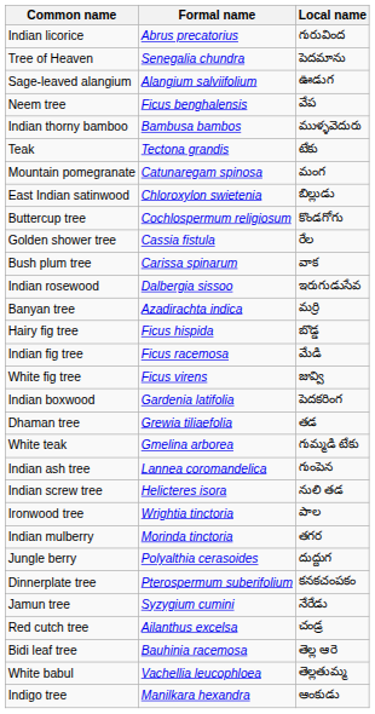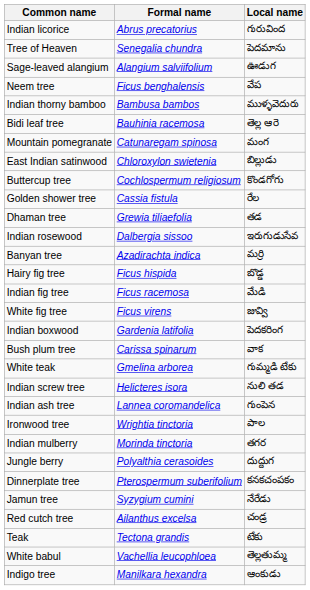 <table class="wikitable" border=3>
 <tr>
 <th>Common name</th>
 <th>Formal name</th>
 <th>Local name</th>
 </tr>
 <tr>
 <td>Indian licorice</td>
 <td><em><a href='#'>Abrus precatorius</a></em></td>
 <td>గురువింద</td>
 </tr>
 <tr>
 <td>Tree of Heaven</td>
 <td><em><a href='#'>Senegalia chundra</a></em></td>
 <td>పెదమాను</td>
 </tr>
 <tr>
 <td>Sage-leaved alangium</td>
 <td><em><a href='#'>Alangium salviifolium</a></em></td>
 <td>ఊడుగ</td>
 </tr>
 <tr>
 <td>Neem tree</td>
 <td><em><a href='#'>Ficus benghalensis</a></em></td>
 <td>వేప</td>
 </tr>
 <tr>
 <td>Indian thorny bamboo</td>
 <td><em><a href='#'>Bambusa bambos</a></em></td>
 <td>ముళ్ళవెదురు</td>
 </tr>
 <tr>
-<td>Teak</td>
-<td><em><a href='#'>Tectona grandis</a></em></td>
-<td>టేకు</td>
+<td>Bidi leaf tree</td>
+<td><em><a href='#'>Bauhinia racemosa</a></em></td>
+<td>తెల్ల ఆరె</td>
 </tr>
 <tr>
 <td>Mountain pomegranate</td>
 <td><em><a href='#'>Catunaregam spinosa</a></em></td>
 <td>మంగ</td>
 </tr>
 <tr>
 <td>East Indian satinwood</td>
 <td><em><a href='#'>Chloroxylon swietenia</a></em></td>
 <td>బిల్లుడు</td>
 </tr>
 <tr>
 <td>Buttercup tree</td>
 <td><em><a href='#'>Cochlospermum religiosum</a></em></td>
 <td>కొండగోగు</td>
 </tr>
 <tr>
 <td>Golden shower tree</td>
 <td><em><a href='#'>Cassia fistula</a></em></td>
 <td>రేల</td>
 </tr>
 <tr>
-<td>Bush plum tree</td>
-<td><em><a href='#'>Carissa spinarum</a></em></td>
-<td>వాక</td>
+<td>Dhaman tree</td>
+<td><em><a href='#'>Grewia tiliaefolia</a></em></td>
+<td>తడ</td>
 </tr>
 <tr>
 <td>Indian rosewood</td>
 <td><em><a href='#'>Dalbergia sissoo</a></em></td>
 <td>ఇరుగుడుసేవ</td>
 </tr>
 <tr>
 <td>Banyan tree</td>
 <td><em><a href='#'>Azadirachta indica</a></em></td>
 <td>మర్రి</td>
 </tr>
 <tr>
 <td>Hairy fig tree</td>
 <td><em><a href='#'>Ficus hispida</a></em></td>
 <td>బొడ్డ</td>
 </tr>
 <tr>
 <td>Indian fig tree</td>
 <td><em><a href='#'>Ficus racemosa</a></em></td>
 <td>మేడి</td>
 </tr>
 <tr>
 <td>White fig tree</td>
 <td><em><a href='#'>Ficus virens</a></em></td>
 <td>జువ్వి</td>
 </tr>
 <tr>
 <td>Indian boxwood</td>
 <td><em><a href='#'>Gardenia latifolia</a></em></td>
 <td>పెదకరింగ</td>
 </tr>
 <tr>
-<td>Dhaman tree</td>
-<td><em><a href='#'>Grewia tiliaefolia</a></em></td>
-<td>తడ</td>
+<td>Bush plum tree</td>
+<td><em><a href='#'>Carissa spinarum</a></em></td>
+<td>వాక</td>
 </tr>
 <tr>
 <td>White teak</td>
 <td><em><a href='#'>Gmelina arborea</a></em></td>
 <td>గుమ్మడి టేకు</td>
 </tr>
 <tr>
+<td>Indian screw tree</td>
+<td><em><a href='#'>Helicteres isora</a></em></td>
+<td>నులి తడ</td>
+</tr>
+<tr>
 <td>Indian ash tree</td>
 <td><em><a href='#'>Lannea coromandelica</a></em></td>
 <td>గుంపెన</td>
-</tr>
-<tr>
-<td>Indian screw tree</td>
-<td><em><a href='#'>Helicteres isora</a></em></td>
-<td>నులి తడ</td>
 </tr>
 <tr>
 <td>Ironwood tree</td>
 <td><em><a href='#'>Wrightia tinctoria</a></em></td>
 <td>పాల</td>
 </tr>
 <tr>
 <td>Indian mulberry</td>
 <td><em><a href='#'>Morinda tinctoria</a></em></td>
 <td>తగర</td>
 </tr>
 <tr>
 <td>Jungle berry</td>
 <td><em><a href='#'>Polyalthia cerasoides</a></em></td>
 <td>దుద్దుగ</td>
 </tr>
 <tr>
 <td>Dinnerplate tree</td>
 <td><em><a href='#'>Pterospermum suberifolium</a></em></td>
 <td>కనకచంపకం</td>
 </tr>
 <tr>
 <td>Jamun tree</td>
 <td><em><a href='#'>Syzygium cumini</a></em></td>
 <td>నేరేడు</td>
 </tr>
 <tr>
 <td>Red cutch tree</td>
 <td><em><a href='#'>Ailanthus excelsa</a></em></td>
 <td>చండ్ర</td>
 </tr>
 <tr>
-<td>Bidi leaf tree</td>
-<td><em><a href='#'>Bauhinia racemosa</a></em></td>
-<td>తెల్ల ఆరె</td>
+<td>Teak</td>
+<td><em><a href='#'>Tectona grandis</a></em></td>
+<td>టేకు</td>
 </tr>
 <tr>
 <td>White babul</td>
 <td><em><a href='#'>Vachellia leucophloea</a></em></td>
 <td>తెల్లతుమ్మ</td>
 </tr>
 <tr>
 <td>Indigo tree</td>
 <td><em><a href='#'>Manilkara hexandra</a></em></td>
 <td>ఆంకుడు</td>
 </tr>
 </table>
